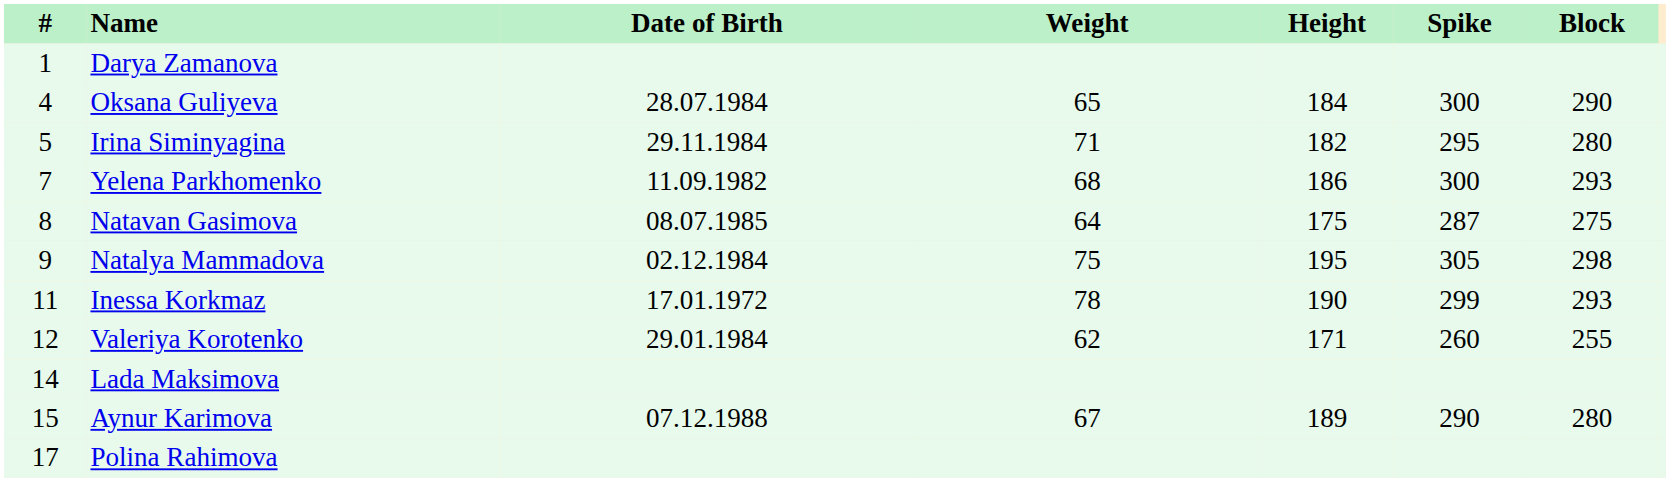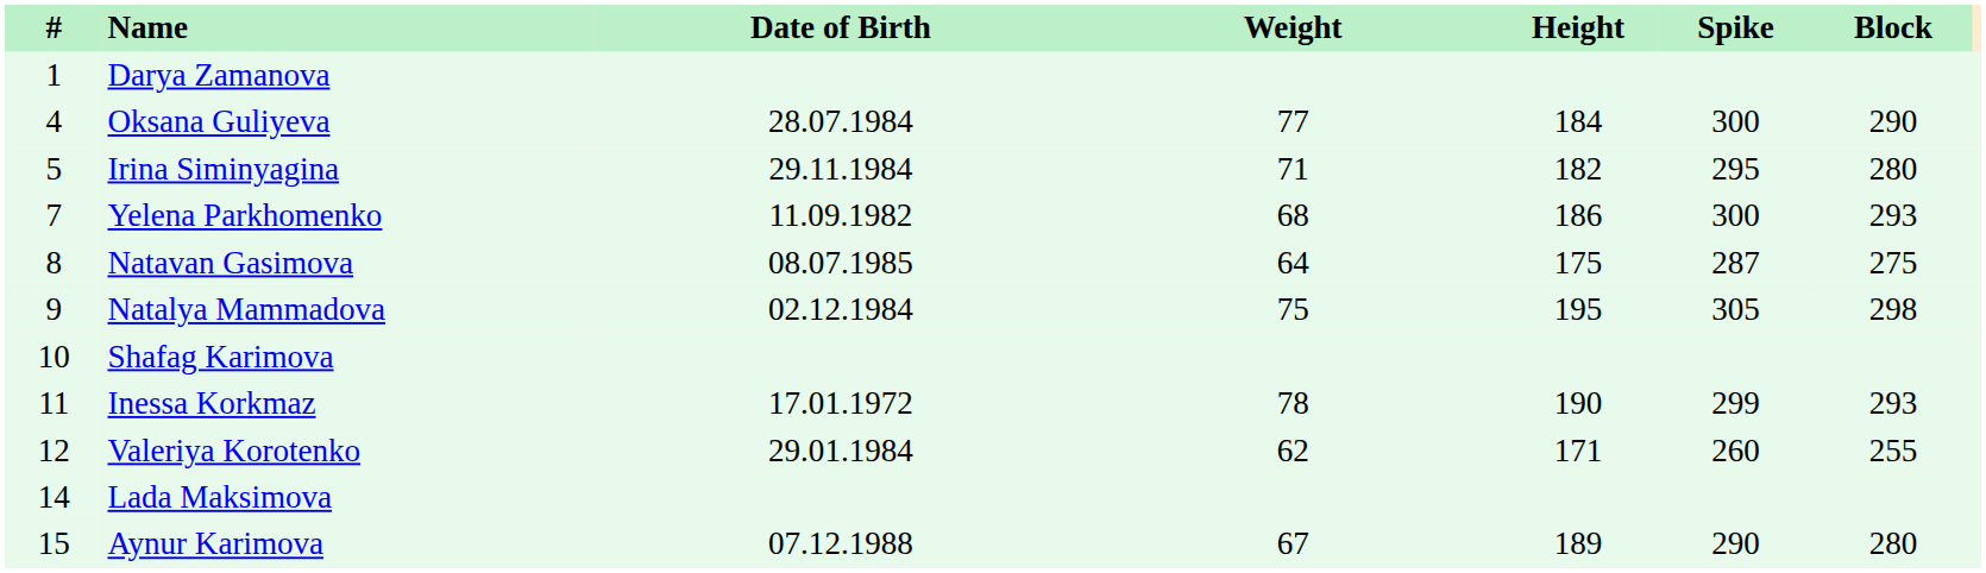 <table border=0 cellpadding=2 cellspacing=0  |- bgcolor=#FFECCE style="text-align:center; font-size:90%;" width=100%>
 <tr bgcolor=#BBF0C9>
 <th width=5%>#</th>
 <th width=25% align=left>Name</th>
 <th width=25%>Date of Birth</th>
 <th width=21%>Weight</th>
 <th width=8%>Height</th>
 <th width=8%>Spike</th>
 <th width=8%>Block</th>
 </tr>
 <tr bgcolor=#E7FAEC>
 <td>1</td>
 <td align=left><a href='#'>Darya Zamanova</a></td>
 <td></td>
 <td></td>
 <td></td>
 <td></td>
 <td></td>
 <td></td>
 </tr>
 <tr bgcolor=#E7FAEC>
 <td>4</td>
 <td align=left><a href='#'>Oksana Guliyeva</a></td>
 <td>28.07.1984</td>
-<td>65</td>
+<td>77</td>
 <td>184</td>
 <td>300</td>
 <td>290</td>
 <td></td>
 </tr>
 <tr bgcolor=#E7FAEC>
 <td>5</td>
 <td align=left><a href='#'>Irina Siminyagina</a></td>
 <td>29.11.1984</td>
 <td>71</td>
 <td>182</td>
 <td>295</td>
 <td>280</td>
 <td></td>
 </tr>
 <tr bgcolor=#E7FAEC>
 <td>7</td>
 <td align=left><a href='#'>Yelena Parkhomenko</a></td>
 <td>11.09.1982</td>
 <td>68</td>
 <td>186</td>
 <td>300</td>
 <td>293</td>
 <td></td>
 </tr>
 <tr bgcolor=#E7FAEC>
 <td>8</td>
 <td align=left><a href='#'>Natavan Gasimova</a></td>
 <td>08.07.1985</td>
 <td>64</td>
 <td>175</td>
 <td>287</td>
 <td>275</td>
 <td></td>
 </tr>
 <tr bgcolor=#E7FAEC>
 <td>9</td>
 <td align=left><a href='#'>Natalya Mammadova</a></td>
 <td>02.12.1984</td>
 <td>75</td>
 <td>195</td>
 <td>305</td>
 <td>298</td>
 <td></td>
 </tr>
 <tr bgcolor=#E7FAEC>
+<td>10</td>
+<td align=left><a href='#'>Shafag Karimova</a></td>
+<td></td>
+<td></td>
+<td></td>
+<td></td>
+<td></td>
+<td></td>
+</tr>
+<tr bgcolor=#E7FAEC>
 <td>11</td>
 <td align=left><a href='#'>Inessa Korkmaz</a></td>
 <td>17.01.1972</td>
 <td>78</td>
 <td>190</td>
 <td>299</td>
 <td>293</td>
 <td></td>
 </tr>
 <tr bgcolor=#E7FAEC>
 <td>12</td>
 <td align=left><a href='#'>Valeriya Korotenko</a></td>
 <td>29.01.1984</td>
 <td>62</td>
 <td>171</td>
 <td>260</td>
 <td>255</td>
 <td></td>
 </tr>
 <tr bgcolor=#E7FAEC>
 <td>14</td>
 <td align=left><a href='#'>Lada Maksimova</a></td>
 <td></td>
 <td></td>
 <td></td>
 <td></td>
 <td></td>
 <td></td>
 </tr>
 <tr bgcolor=#E7FAEC>
 <td>15</td>
 <td align=left><a href='#'>Aynur Karimova</a></td>
 <td>07.12.1988</td>
 <td>67</td>
 <td>189</td>
 <td>290</td>
 <td>280</td>
 <td></td>
 </tr>
-<tr bgcolor=#E7FAEC>
-<td>17</td>
-<td align=left><a href='#'>Polina Rahimova</a></td>
-<td></td>
-<td></td>
-<td></td>
-<td></td>
-<td></td>
-<td></td>
-</tr>
 </table>
